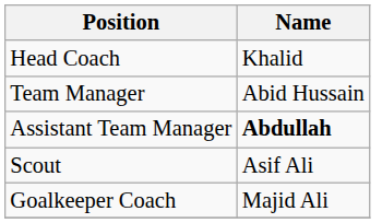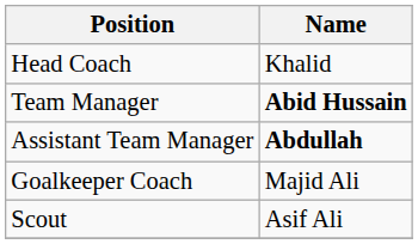 <table class="wikitable">
 <tr>
 <th>Position</th>
 <th>Name</th>
 </tr>
 <tr>
 <td>Head Coach</td>
 <td> Khalid</td>
 </tr>
 <tr>
 <td>Team Manager</td>
-<td> Abid Hussain</td>
+<td><strong> Abid Hussain</strong></td>
 </tr>
 <tr>
 <td>Assistant Team Manager</td>
 <td><strong> Abdullah</strong></td>
 </tr>
 <tr>
+<td>Goalkeeper Coach</td>
+<td> Majid Ali</td>
+</tr>
+<tr>
 <td>Scout</td>
 <td> Asif Ali</td>
 </tr>
 <tr>
-<td>Goalkeeper Coach</td>
-<td> Majid Ali</td>
-</tr>
-<tr>
 </tr>
 </table>
